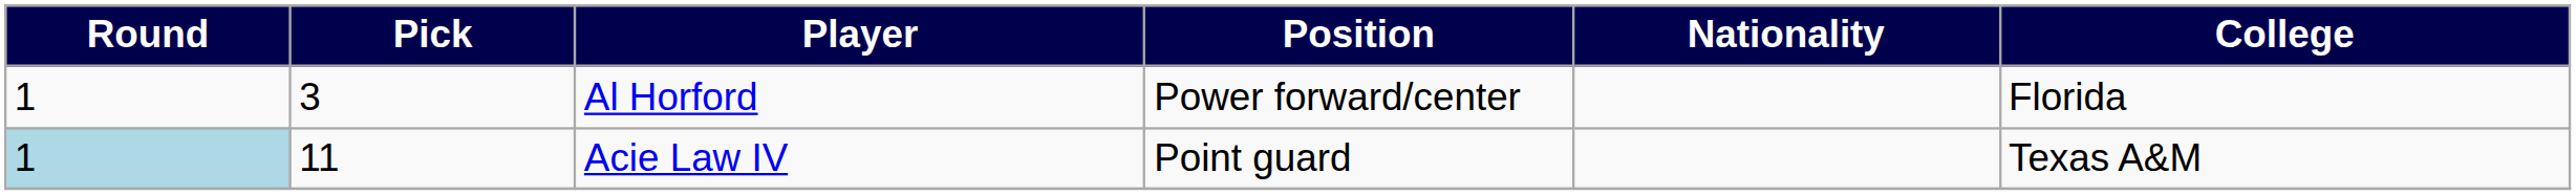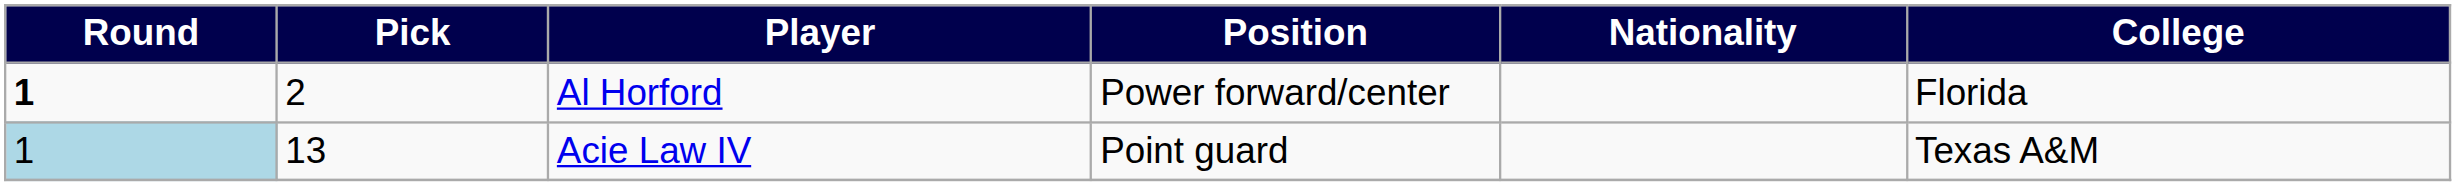 <table class="wikitable sortable sortable">
 <tr>
 <th style="background:#00004d; color:white" width="10%">Round</th>
 <th style="background:#00004d; color:white" width="10%">Pick</th>
 <th style="background:#00004d; color:white" width="20%">Player</th>
 <th style="background:#00004d; color:white" width="15%">Position</th>
 <th style="background:#00004d; color:white" width="15%">Nationality</th>
 <th style="background:#00004d; color:white" width="20%">College</th>
 </tr>
 <tr>
-<td>1</td>
-<td>3</td>
+<td><strong>1</strong></td>
+<td>2</td>
 <td><a href='#'>Al Horford</a></td>
 <td>Power forward/center</td>
 <td></td>
 <td>Florida</td>
 </tr>
 <tr>
 <td style="background: lightblue;">1</td>
-<td>11</td>
+<td>13</td>
 <td><a href='#'>Acie Law IV</a></td>
 <td>Point guard</td>
 <td></td>
 <td>Texas A&M</td>
 </tr>
 <tr>
 </tr>
 </table>
